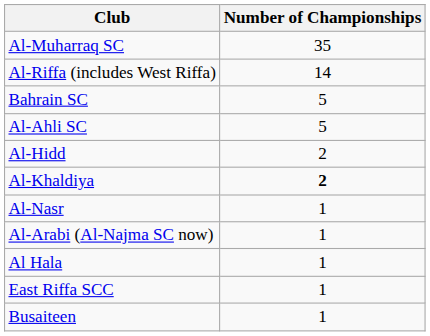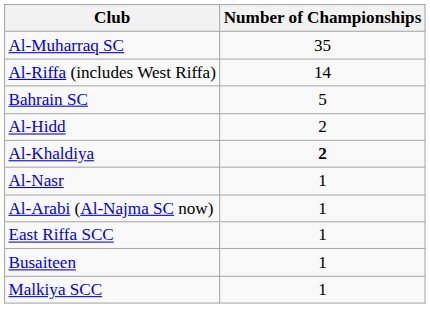 <table class="wikitable" style="text-align:center;">
 <tr>
 <th>Club<br></th>
 <th>Number of Championships</th>
 </tr>
 <tr>
 <td style="text-align:left;"><a href='#'>Al-Muharraq SC</a></td>
 <td>35</td>
 </tr>
 <tr>
 <td style="text-align:left;"><a href='#'>Al-Riffa</a> (includes West Riffa)</td>
 <td>14</td>
 </tr>
 <tr>
 <td style="text-align:left;"><a href='#'>Bahrain SC</a></td>
-<td>5</td>
-</tr>
-<tr>
-<td style="text-align:left;"><a href='#'>Al-Ahli SC</a></td>
 <td>5</td>
 </tr>
 <tr>
 <td style="text-align:left;"><a href='#'>Al-Hidd</a></td>
 <td>2</td>
 </tr>
 <tr>
 <td style="text-align:left;"><a href='#'>Al-Khaldiya</a></td>
 <td><strong>2</strong></td>
 </tr>
 <tr>
 <td style="text-align:left;"><a href='#'>Al-Nasr</a></td>
 <td>1</td>
 </tr>
 <tr>
 <td style="text-align:left;"><a href='#'>Al-Arabi</a> (<a href='#'>Al-Najma SC</a> now)</td>
 <td>1</td>
 </tr>
 <tr>
-<td style="text-align:left;"><a href='#'>Al Hala</a></td>
-<td>1</td>
-</tr>
-<tr>
 <td style="text-align:left;"><a href='#'>East Riffa SCC</a></td>
 <td>1</td>
 </tr>
 <tr>
 <td style="text-align:left;"><a href='#'>Busaiteen</a></td>
 <td>1</td>
 </tr>
+<tr>
+<td style="text-align:left;"><a href='#'>Malkiya SCC</a></td>
+<td>1</td>
+</tr>
 </table>
